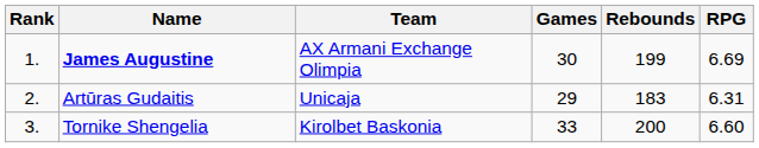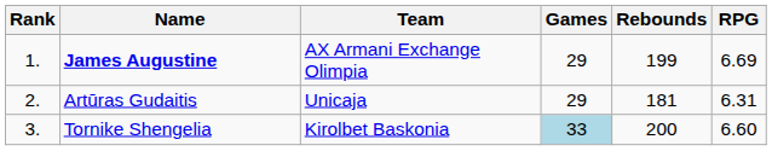 <table class="wikitable sortable" style="text-align: center;">
 <tr>
 <th>Rank</th>
 <th width=200>Name</th>
 <th width=200>Team</th>
 <th>Games</th>
 <th width=75>Rebounds</th>
 <th width=40>RPG</th>
 </tr>
 <tr>
 <td>1.</td>
 <td align="left"> <strong><a href='#'>James Augustine</a></strong></td>
 <td align="left"> <a href='#'>AX Armani Exchange Olimpia</a></td>
-<td>30</td>
+<td>29</td>
 <td>199</td>
 <td>6.69</td>
 </tr>
 <tr>
 <td>2.</td>
 <td align="left"> <a href='#'>Artūras Gudaitis</a></td>
 <td align="left"> <a href='#'>Unicaja</a></td>
 <td>29</td>
-<td>183</td>
+<td>181</td>
 <td>6.31</td>
 </tr>
 <tr>
 <td>3.</td>
 <td align="left"> <a href='#'>Tornike Shengelia</a></td>
 <td align="left"> <a href='#'>Kirolbet Baskonia</a></td>
-<td>33</td>
+<td style="background: lightblue;">33</td>
 <td>200</td>
 <td>6.60</td>
 </tr>
 </table>
